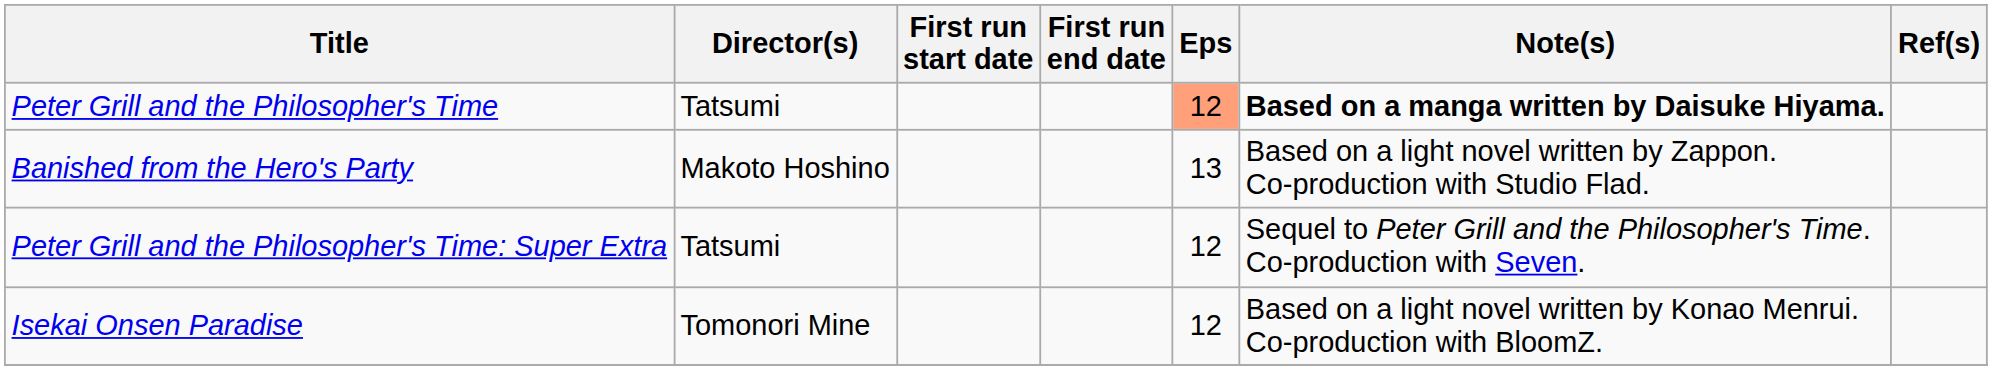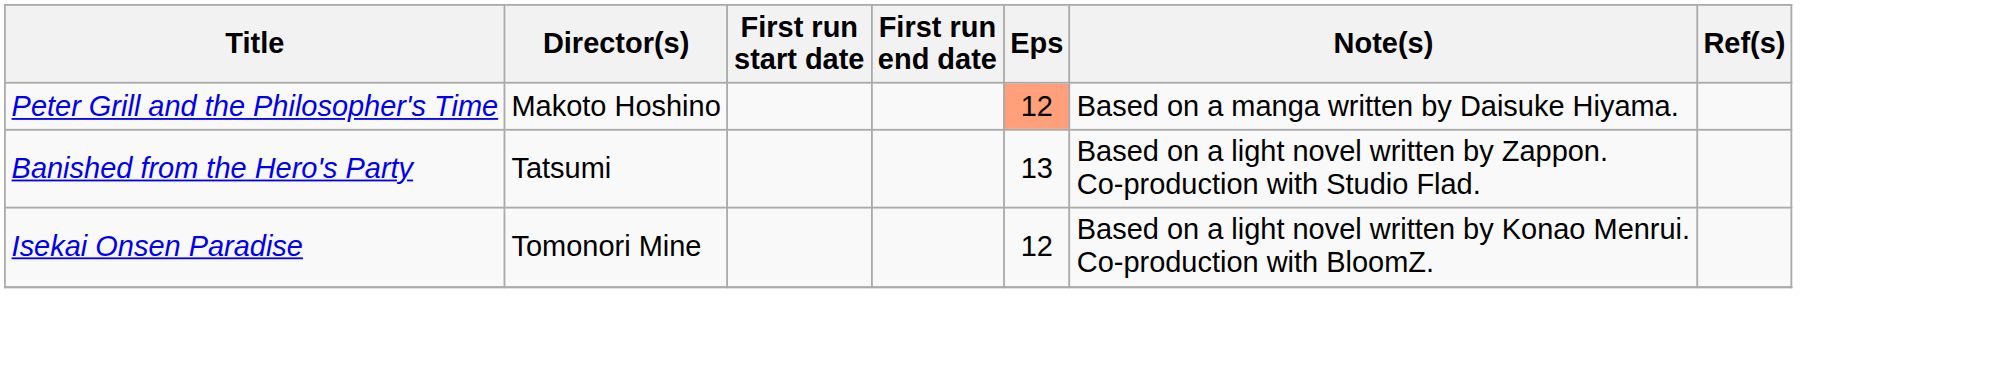 <table class="wikitable sortable">
 <tr>
 <th scope="col">Title</th>
 <th scope="col">Director(s)</th>
 <th scope="col">First run<br>start date</th>
 <th scope="col">First run<br>end date</th>
 <th scope="col" class="unsortable">Eps</th>
 <th scope="col" class="unsortable">Note(s)</th>
 <th scope="col" class="unsortable">Ref(s)</th>
 </tr>
 <tr>
 <td><em><a href='#'>Peter Grill and the Philosopher's Time</a></em></td>
-<td>Tatsumi</td>
+<td>Makoto Hoshino</td>
 <td></td>
 <td></td>
 <td style="background: lightsalmon; text-align:center">12</td>
-<td><strong>Based on a manga written by Daisuke Hiyama.</strong></td>
+<td>Based on a manga written by Daisuke Hiyama.</td>
 <td style="text-align:center"></td>
 </tr>
 <tr>
 <td><em><a href='#'>Banished from the Hero's Party</a></em></td>
-<td>Makoto Hoshino</td>
+<td>Tatsumi</td>
 <td></td>
 <td></td>
 <td style="text-align:center">13</td>
 <td>Based on a light novel written by Zappon.<br>Co-production with Studio Flad.</td>
-<td style="text-align:center"></td>
-</tr>
-<tr>
-<td><em><a href='#'>Peter Grill and the Philosopher's Time: Super Extra</a></em></td>
-<td>Tatsumi</td>
-<td></td>
-<td></td>
-<td style="text-align:center">12</td>
-<td>Sequel to <em>Peter Grill and the Philosopher's Time</em>.<br>Co-production with <a href='#'>Seven</a>.</td>
 <td style="text-align:center"></td>
 </tr>
 <tr>
 <td><em><a href='#'>Isekai Onsen Paradise</a></em></td>
 <td>Tomonori Mine</td>
 <td></td>
 <td></td>
 <td style="text-align:center">12</td>
 <td>Based on a light novel written by Konao Menrui.<br>Co-production with BloomZ.</td>
 <td style="text-align:center"></td>
 </tr>
 <tr>
 </tr>
 </table>
